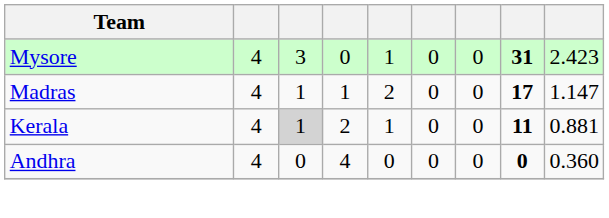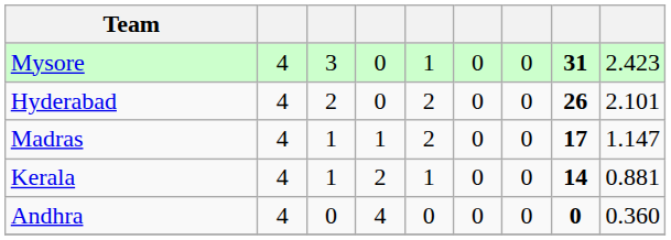 <table class="wikitable" style="text-align:center">
 <tr>
 <th style="width:160px">Team</th>
 <th style="width:25px"></th>
 <th style="width:25px"></th>
 <th style="width:25px"></th>
 <th style="width:25px"></th>
 <th style="width:25px"></th>
 <th style="width:25px"></th>
 <th style="width:25px"></th>
 <th style="width:25px;"></th>
 </tr>
 <tr style="background:#cfc;">
 <td style="text-align:left"><a href='#'>Mysore</a></td>
 <td>4</td>
 <td>3</td>
 <td>0</td>
 <td>1</td>
 <td>0</td>
 <td>0</td>
 <td><strong>31</strong></td>
 <td>2.423</td>
 </tr>
 <tr>
+<td style="text-align:left"><a href='#'>Hyderabad</a></td>
+<td>4</td>
+<td>2</td>
+<td>0</td>
+<td>2</td>
+<td>0</td>
+<td>0</td>
+<td><strong>26</strong></td>
+<td>2.101</td>
+</tr>
+<tr>
 <td style="text-align:left"><a href='#'>Madras</a></td>
 <td>4</td>
 <td>1</td>
 <td>1</td>
 <td>2</td>
 <td>0</td>
 <td>0</td>
 <td><strong>17</strong></td>
 <td>1.147</td>
 </tr>
 <tr>
 <td style="text-align:left"><a href='#'>Kerala</a></td>
 <td>4</td>
-<td style="background: lightgrey;">1</td>
+<td>1</td>
 <td>2</td>
 <td>1</td>
 <td>0</td>
 <td>0</td>
-<td><strong>11</strong></td>
+<td><strong>14</strong></td>
 <td>0.881</td>
 </tr>
 <tr>
 <td style="text-align:left"><a href='#'>Andhra</a></td>
 <td>4</td>
 <td>0</td>
 <td>4</td>
 <td>0</td>
 <td>0</td>
 <td>0</td>
 <td><strong>0</strong></td>
 <td>0.360</td>
 </tr>
 <tr>
 </tr>
 </table>
